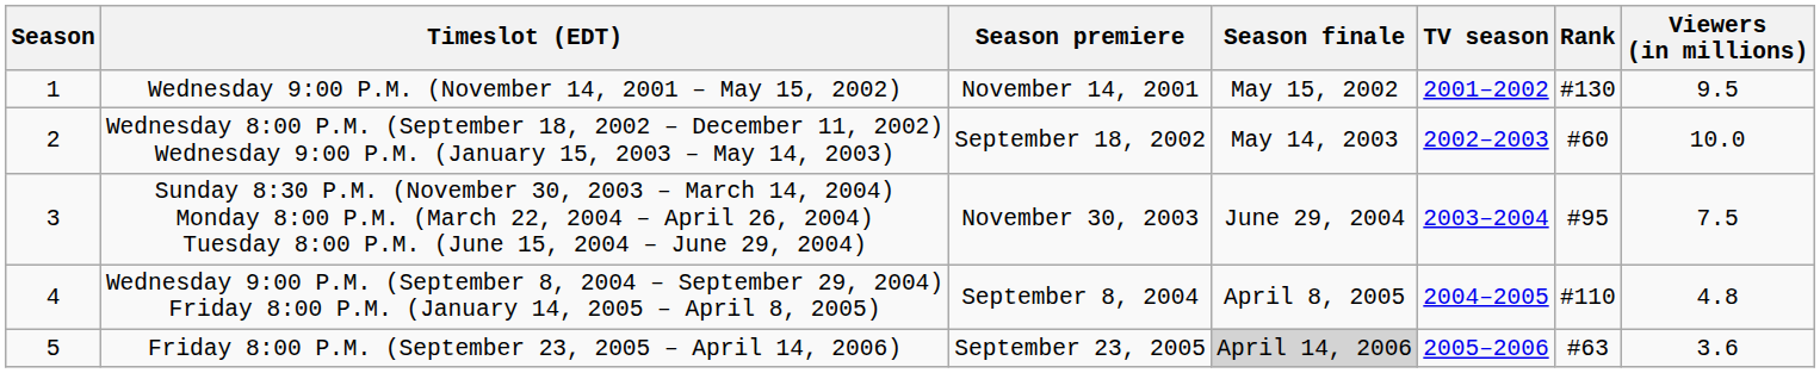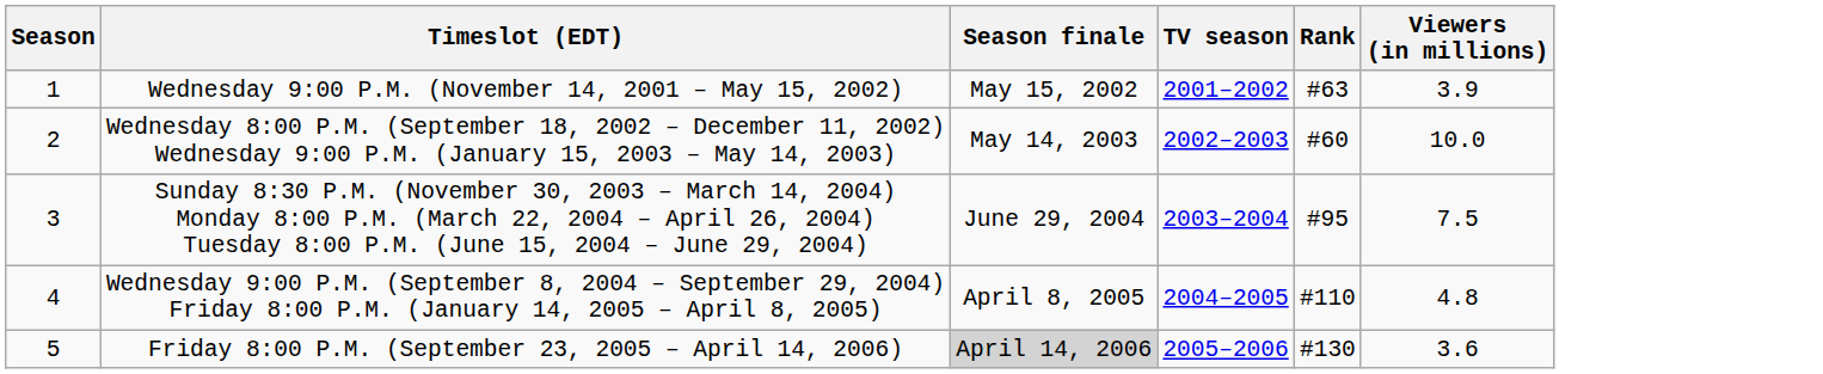 <table class="wikitable" style="text-align:center">
 <tr>
 <th>Season</th>
 <th>Timeslot (EDT)</th>
-<th>Season premiere</th>
 <th>Season finale</th>
 <th>TV season</th>
 <th>Rank</th>
 <th>Viewers <br>(in millions)</th>
 </tr>
 <tr>
 <td>1</td>
 <td style="background:#F9F9F9;">Wednesday 9:00 P.M. (November 14, 2001 – May 15, 2002)</td>
-<td>November 14, 2001</td>
 <td>May 15, 2002</td>
 <td><a href='#'>2001–2002</a></td>
-<td>#130</td>
-<td>9.5</td>
+<td>#63</td>
+<td>3.9</td>
 </tr>
 <tr>
 <td>2</td>
 <td style="background:#F9F9F9;">Wednesday 8:00 P.M. (September 18, 2002 – December 11, 2002)<br>Wednesday 9:00 P.M. (January 15, 2003 – May 14, 2003)</td>
-<td>September 18, 2002</td>
 <td>May 14, 2003</td>
 <td><a href='#'>2002–2003</a></td>
 <td>#60</td>
 <td>10.0</td>
 </tr>
 <tr>
 <td>3</td>
 <td style="background:#F9F9F9;">Sunday 8:30 P.M. (November 30, 2003 – March 14, 2004) <br>Monday 8:00 P.M. (March 22, 2004 – April 26, 2004) <br>Tuesday 8:00 P.M. (June 15, 2004 – June 29, 2004)</td>
-<td>November 30, 2003</td>
 <td>June 29, 2004</td>
 <td><a href='#'>2003–2004</a></td>
 <td>#95</td>
 <td>7.5</td>
 </tr>
 <tr>
 <td>4</td>
 <td style="background:#F9F9F9;">Wednesday 9:00 P.M. (September 8, 2004 – September 29, 2004) <br>Friday 8:00 P.M. (January 14, 2005 – April 8, 2005)</td>
-<td>September 8, 2004</td>
 <td>April 8, 2005</td>
 <td><a href='#'>2004–2005</a></td>
 <td>#110</td>
 <td>4.8</td>
 </tr>
 <tr>
 <td>5</td>
 <td style="background:#F9F9F9;">Friday 8:00 P.M. (September 23, 2005 – April 14, 2006)</td>
-<td>September 23, 2005</td>
 <td style="background: lightgrey;">April 14, 2006</td>
 <td><a href='#'>2005–2006</a></td>
-<td>#63</td>
+<td>#130</td>
 <td>3.6</td>
 </tr>
 </table>
